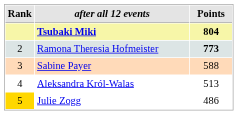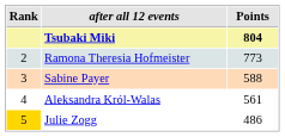 <table cellspacing="1" cellpadding="3" style="border:1px solid #AAAAAA;font-size:86%">
 <tr style="background-color: #E4E4E4;">
 <th style="border-bottom:1px solid #AAAAAA; width: 10px;">Rank</th>
 <th style="border-bottom:1px solid #AAAAAA; width: 200px;"><em>after all 12 events</em></th>
 <th style="border-bottom:1px solid #AAAAAA; width: 50px;">Points</th>
 </tr>
 <tr style="background:#f7f6a8;">
 <td align=center></td>
 <td><strong> <a href='#'>Tsubaki Miki</a></strong></td>
 <td align=center><strong>804</strong></td>
 </tr>
 <tr style="background:#dce5e5;">
 <td align=center>2</td>
 <td> <a href='#'>Ramona Theresia Hofmeister</a></td>
-<td align=center><strong>773</strong></td>
+<td align=center>773</td>
 </tr>
 <tr style="background:#ffdab9;">
 <td align=center>3</td>
 <td> <a href='#'>Sabine Payer</a></td>
 <td align=center>588</td>
 </tr>
 <tr>
 <td align=center>4</td>
 <td> <a href='#'>Aleksandra Król-Walas</a></td>
-<td align=center>513</td>
+<td align=center>561</td>
 </tr>
 <tr>
 <td align=center style="background: gold;">5</td>
 <td> <a href='#'>Julie Zogg</a></td>
 <td align=center>486</td>
 </tr>
 </table>
